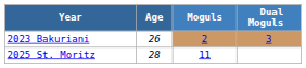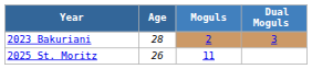 <table class="wikitable" style="font-size:95%; text-align:center; border:grey solid 1px; border-collapse:collapse; background:#ffffff;">
 <tr>
 <th style="background-color:#369; color:white; width:160px;"> Year </th>
 <th style="background-color:#369; color:white; width:40px;"> Age </th>
 <th style="background-color:#4180be; color:white; width:75px;"> Moguls </th>
 <th style="background-color:#4180be; color:white; width:75px;"> Dual Moguls </th>
 </tr>
 <tr>
 <td align="left"> <a href='#'>2023 Bakuriani</a></td>
-<td><em>26</em></td>
+<td><em>28</em></td>
 <td bgcolor="cc9966"><a href='#'>2</a></td>
 <td bgcolor="cc9966"><a href='#'>3</a></td>
 </tr>
 <tr>
 <td align="left"> <a href='#'>2025 St. Moritz</a></td>
-<td><em>28</em></td>
+<td><em>26</em></td>
 <td><a href='#'>11</a></td>
 <td></td>
 </tr>
 </table>
